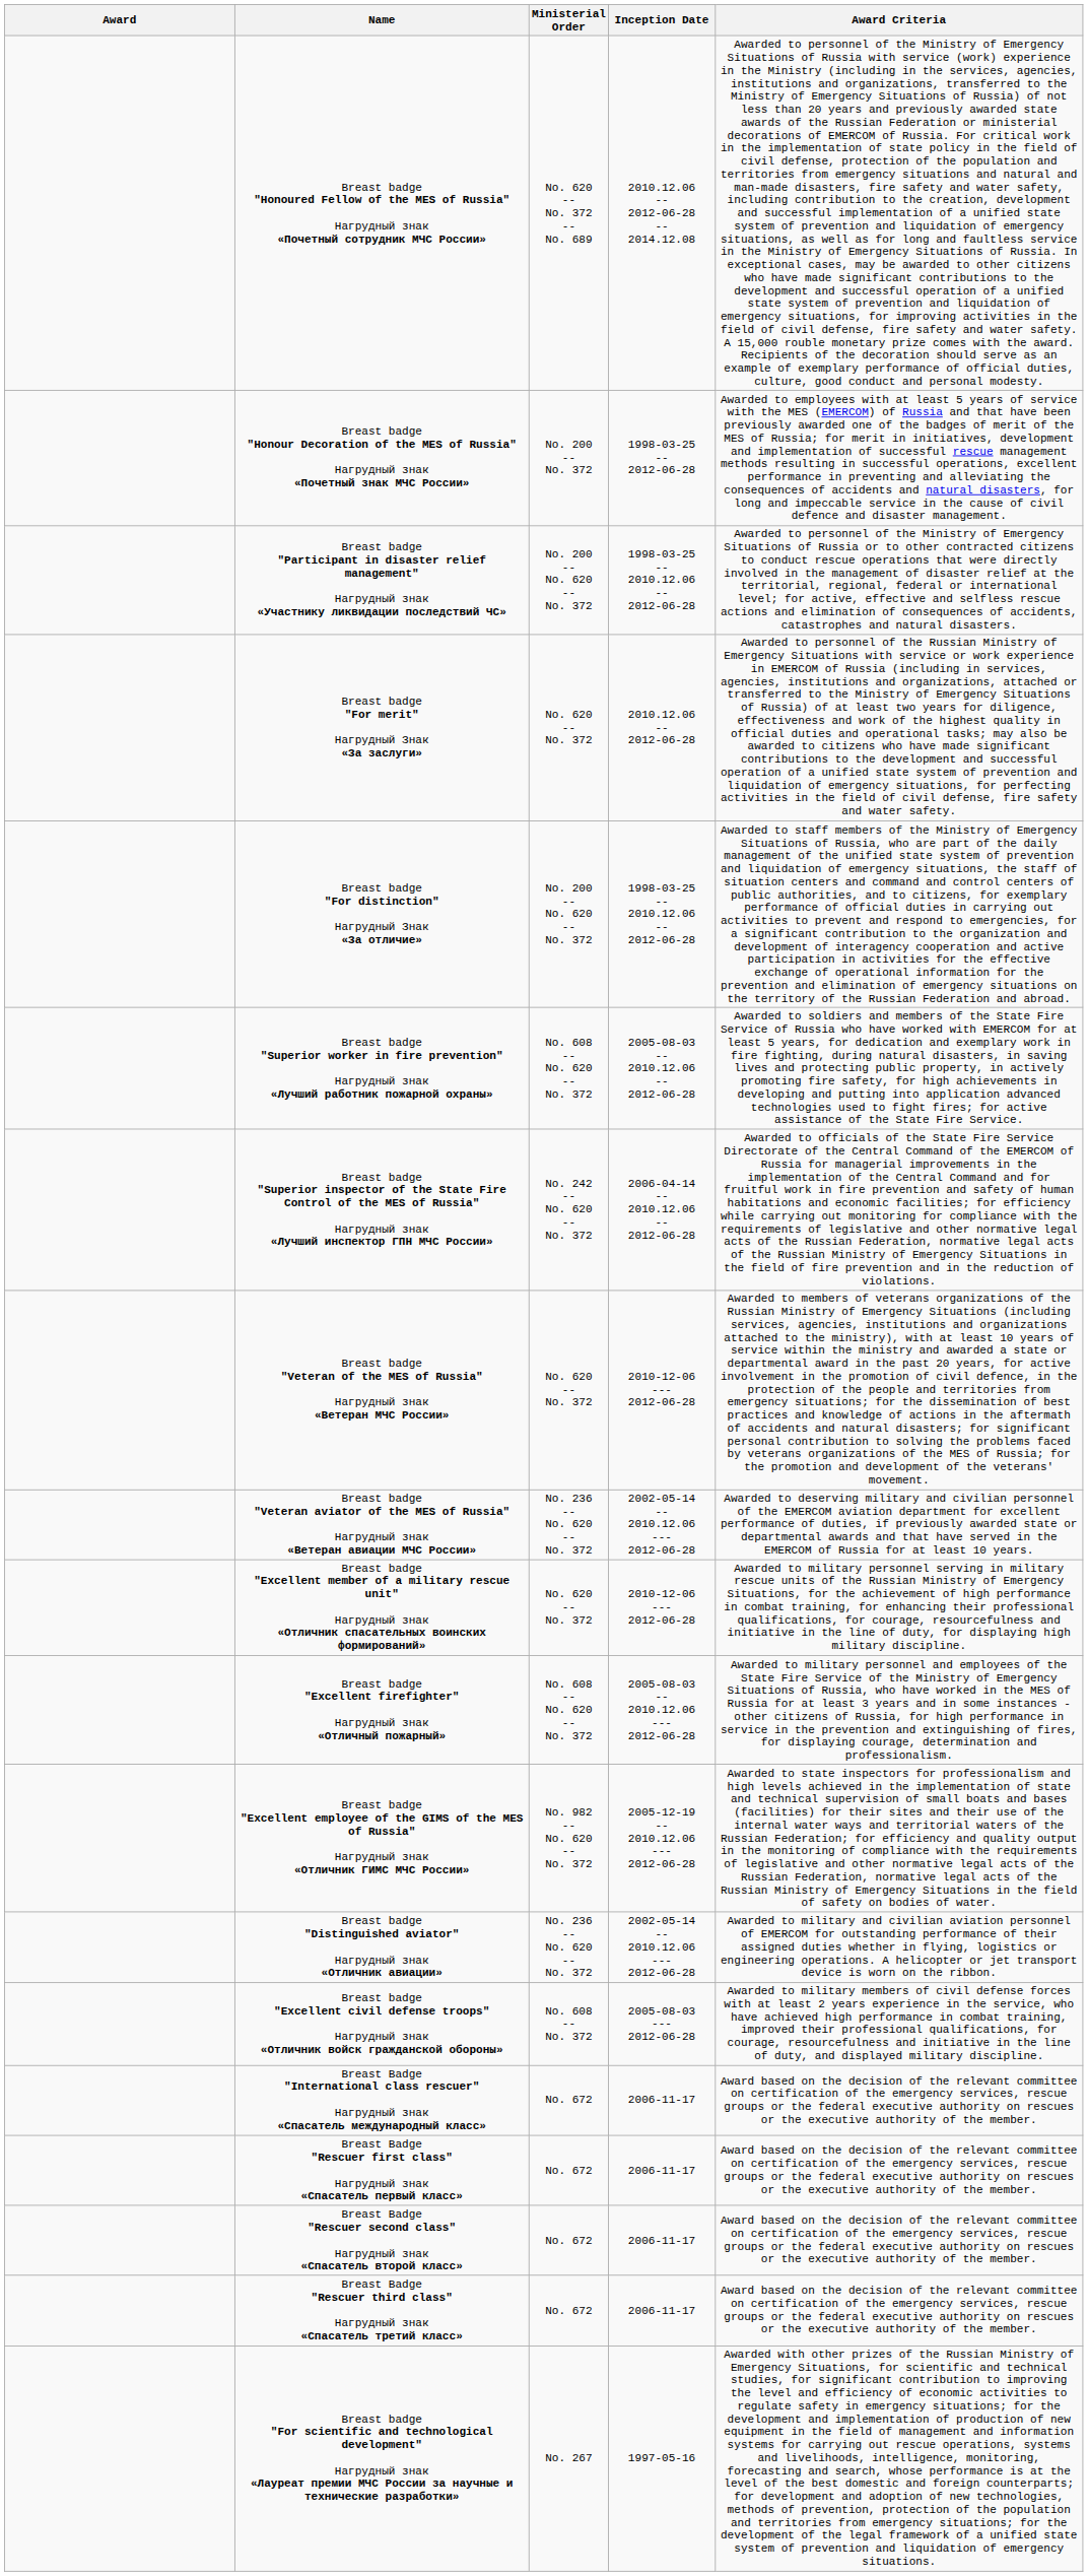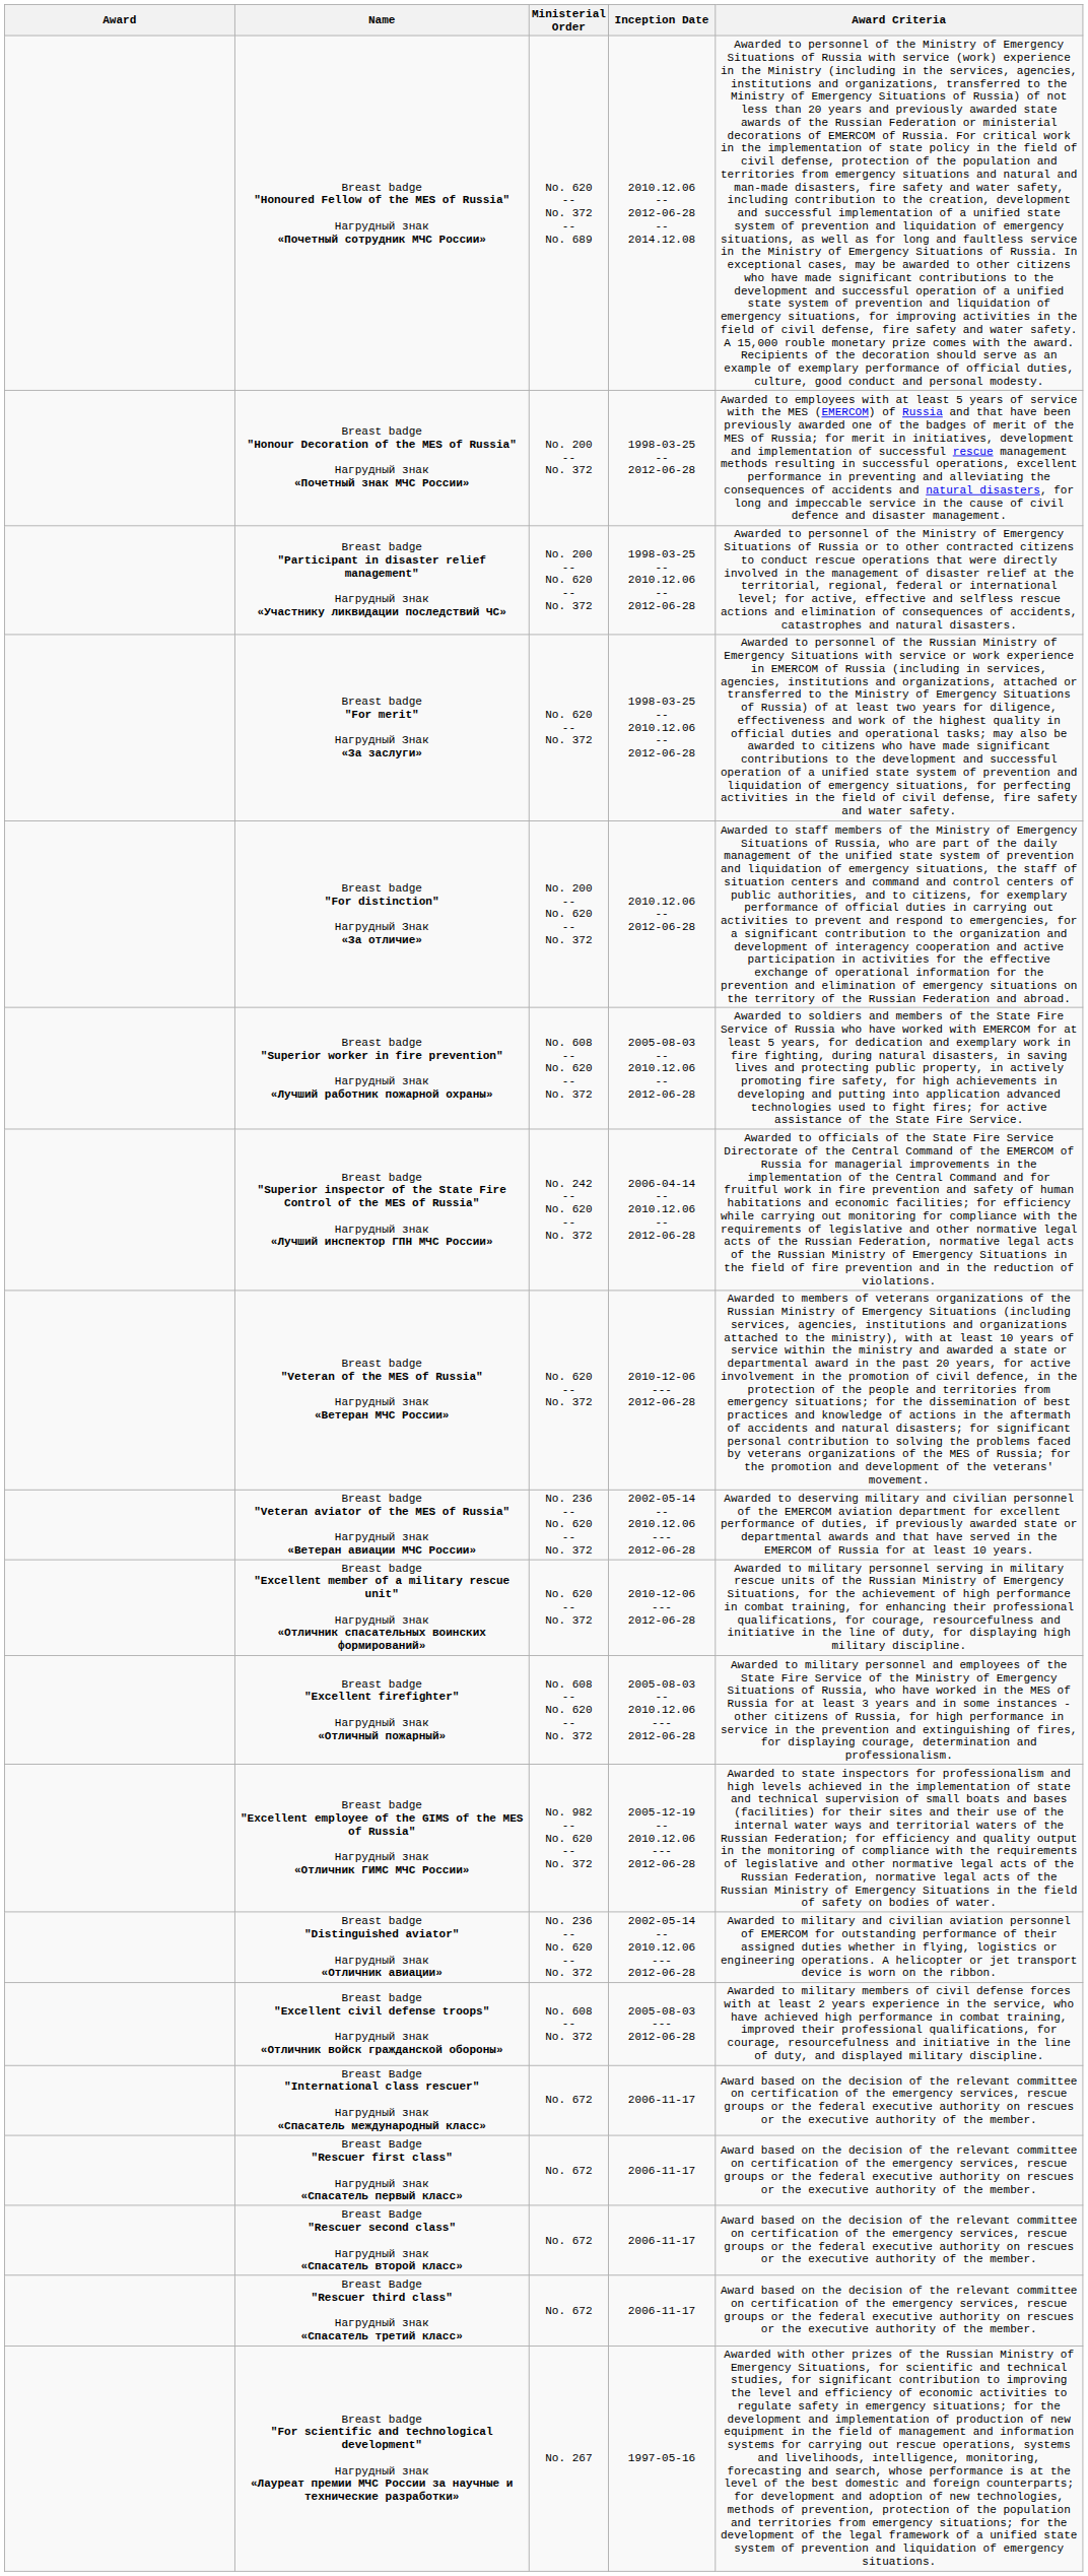 <table class="wikitable sortable" style="text-align:center">
 <tr>
 <th style="width:22%">Award</th>
 <th style="width:28%">Name </th>
 <th>Ministerial Order</th>
 <th style="width:10%">Inception Date</th>
 <th style="width:35%">Award Criteria</th>
 </tr>
 <tr>
 <td></td>
 <td>Breast badge<br><strong>"Honoured Fellow of the MES of Russia"</strong><br><br>Нагрудный знак<br><strong>«Почетный сотрудник МЧС России»</strong></td>
 <td>No. 620<br>--<br>No. 372<br>--<br>No. 689</td>
 <td>2010.12.06<br>--<br>2012-06-28<br>--<br>2014.12.08</td>
 <td>Awarded to personnel of the Ministry of Emergency Situations of Russia with service (work) experience in the Ministry (including in the services, agencies, institutions and organizations, transferred to the Ministry of Emergency Situations of Russia) of not less than 20 years and previously awarded state awards of the Russian Federation or ministerial decorations of EMERCOM of Russia.  For critical work in the implementation of state policy in the field of civil defense, protection of the population and territories from emergency situations and natural and man-made disasters, fire safety and water safety, including contribution to the creation, development and successful implementation of a unified state system of prevention and liquidation of emergency situations, as well as for long and faultless service in the Ministry of Emergency Situations of Russia.  In exceptional cases, may be awarded to other citizens who have made significant contributions to the development and successful operation of a unified state system of prevention and liquidation of emergency situations, for improving activities in the field of civil defense, fire safety and water safety.  A 15,000 rouble monetary prize comes with the award.  Recipients of the decoration should serve as an example of exemplary performance of official duties, culture, good conduct and personal modesty.</td>
 </tr>
 <tr>
 <td></td>
 <td>Breast badge<br><strong>"Honour Decoration of the MES of Russia"</strong><br><br>Нагрудный знак<br><strong>«Почетный знак МЧС России»</strong></td>
 <td>No. 200<br>--<br>No. 372</td>
 <td>1998-03-25<br>--<br>2012-06-28</td>
 <td>Awarded to employees with at least 5 years of service with the MES (<a href='#'>EMERCOM</a>) of <a href='#'>Russia</a> and that have been previously awarded one of the badges of merit of the MES of Russia; for merit in initiatives, development and implementation of successful <a href='#'>rescue</a> management methods resulting in successful operations, excellent performance in preventing and alleviating the consequences of accidents and <a href='#'>natural disasters</a>, for long and impeccable service in the cause of civil defence and disaster management.</td>
 </tr>
 <tr>
 <td></td>
 <td>Breast badge<br><strong>"Participant in disaster relief management"</strong><br><br>Нагрудный знак<br><strong>«Участнику ликвидации последствий ЧС»</strong></td>
 <td>No. 200<br>--<br>No. 620<br>--<br>No. 372</td>
 <td>1998-03-25<br>--<br>2010.12.06<br>--<br>2012-06-28</td>
 <td>Awarded to personnel of the Ministry of Emergency Situations of Russia or to other contracted citizens to conduct rescue operations that were directly involved in the management of disaster relief at the territorial, regional, federal or international level; for active, effective and selfless rescue actions and elimination of consequences of accidents, catastrophes and natural disasters.</td>
 </tr>
 <tr>
 <td></td>
 <td>Breast badge<br><strong>"For merit"</strong><br><br>Нагрудный Знак<br><strong>«За заслуги»</strong></td>
 <td>No. 620<br>--<br>No. 372</td>
-<td>2010.12.06<br>--<br>2012-06-28</td>
+<td>1998-03-25<br>--<br>2010.12.06<br>--<br>2012-06-28</td>
 <td>Awarded to personnel of the Russian Ministry of Emergency Situations with service or work experience in EMERCOM of Russia (including in services, agencies, institutions and organizations, attached or transferred to the Ministry of Emergency Situations of Russia) of at least two years for diligence, effectiveness and work of the highest quality in official duties and operational tasks; may also be awarded to citizens who have made significant contributions to the development and successful operation of a unified state system of prevention and liquidation of emergency situations, for perfecting activities in the field of civil defense, fire safety and water safety.</td>
 </tr>
 <tr>
 <td></td>
 <td>Breast badge<br><strong>"For distinction"</strong><br><br>Нагрудный Знак<br><strong>«За отличие»</strong></td>
 <td>No. 200<br>--<br>No. 620<br>--<br>No. 372</td>
-<td>1998-03-25<br>--<br>2010.12.06<br>--<br>2012-06-28</td>
+<td>2010.12.06<br>--<br>2012-06-28</td>
 <td>Awarded to staff members of the Ministry of Emergency Situations of Russia, who are part of the daily management of the unified state system of prevention and liquidation of emergency situations, the staff of situation centers and command and control centers of public authorities, and to citizens, for exemplary performance of official duties in carrying out activities to prevent and respond to emergencies, for a significant contribution to the organization and development of interagency cooperation and active participation in activities for the effective exchange of operational information for the prevention and elimination of emergency situations on the territory of the Russian Federation and abroad.</td>
 </tr>
 <tr>
 <td></td>
 <td>Breast badge<br><strong>"Superior worker in fire prevention"</strong><br><br>Нагрудный знак<br><strong>«Лучший работник пожарной охраны»</strong></td>
 <td>No. 608<br>--<br>No. 620<br>--<br>No. 372</td>
 <td>2005-08-03<br>--<br>2010.12.06<br>--<br>2012-06-28</td>
 <td>Awarded to soldiers and members of the State Fire Service of Russia who have worked with EMERCOM for at least 5 years, for dedication and exemplary work in fire fighting, during natural disasters, in saving lives and protecting public property, in actively promoting fire safety, for high achievements in developing and putting into application advanced technologies used to fight fires; for active assistance of the State Fire Service.</td>
 </tr>
 <tr>
 <td></td>
 <td>Breast badge<br><strong>"Superior inspector of the State Fire Control of the MES of Russia"</strong><br><br>Нагрудный знак<br><strong>«Лучший инспектор ГПН МЧС России»</strong></td>
 <td>No. 242<br>--<br>No. 620<br>--<br>No. 372</td>
 <td>2006-04-14<br>--<br>2010.12.06<br>--<br>2012-06-28</td>
 <td>Awarded to officials of the State Fire Service Directorate of the Central Command of the EMERCOM of Russia for managerial improvements in the implementation of the Central Command and for fruitful work in fire prevention and safety of human habitations and economic facilities; for efficiency while carrying out monitoring for compliance with the requirements of legislative and other normative legal acts of the Russian Federation, normative legal acts of the Russian Ministry of Emergency Situations in the field of fire prevention and in the reduction of  violations.</td>
 </tr>
 <tr>
 <td></td>
 <td>Breast badge<br><strong>"Veteran of the MES of Russia"</strong><br><br>Нагрудный знак<br><strong>«Ветеран МЧС России»</strong></td>
 <td>No. 620<br>--<br>No. 372</td>
 <td>2010-12-06<br>---<br>2012-06-28</td>
 <td>Awarded to members of veterans organizations of the Russian Ministry of Emergency Situations (including services, agencies, institutions and organizations attached to the ministry), with at least 10 years of service within the ministry and awarded a state or departmental award in the past 20 years, for active involvement in the promotion of civil defence, in the protection of the people and territories from emergency situations; for the dissemination of best practices and knowledge of actions in the aftermath of accidents and natural disasters; for significant personal contribution to solving the problems faced by veterans organizations of the MES of Russia; for the promotion and development of the veterans' movement.</td>
 </tr>
 <tr>
 <td></td>
 <td>Breast badge<br><strong>"Veteran aviator of the MES of Russia"</strong><br><br>Нагрудный знак<br><strong>«Ветеран авиации МЧС России»</strong></td>
 <td>No. 236<br>--<br>No. 620<br>--<br>No. 372</td>
 <td>2002-05-14<br>--<br>2010.12.06<br>---<br>2012-06-28</td>
 <td>Awarded to deserving military and civilian personnel of the EMERCOM aviation department for excellent performance of duties, if previously awarded state or departmental awards and that have served in the EMERCOM of Russia for at least 10 years.</td>
 </tr>
 <tr>
 <td></td>
 <td>Breast badge<br><strong>"Excellent member of a military rescue unit"</strong><br><br>Нагрудный знак<br><strong>«Отличник спасательных воинских формирований»</strong></td>
 <td>No. 620<br>--<br>No. 372</td>
 <td>2010-12-06<br>---<br>2012-06-28</td>
 <td>Awarded to military personnel serving in military rescue units of the Russian Ministry of Emergency Situations, for the achievement of high performance in combat training, for enhancing their professional qualifications, for courage, resourcefulness and initiative in the line of duty, for displaying high military discipline.</td>
 </tr>
 <tr>
 <td></td>
 <td>Breast badge<br><strong>"Excellent firefighter"</strong><br><br>Нагрудный знак<br><strong>«Отличный пожарный»</strong></td>
 <td>No. 608<br>--<br>No. 620<br>--<br>No. 372</td>
 <td>2005-08-03<br>--<br>2010.12.06<br>---<br>2012-06-28</td>
 <td>Awarded to military personnel and employees of the State Fire Service of the Ministry of Emergency Situations of Russia, who have worked in the MES of Russia for at least 3 years and in some instances - other citizens of Russia, for high performance in service in the prevention and extinguishing of fires, for displaying courage, determination and professionalism.</td>
 </tr>
 <tr>
 <td></td>
 <td>Breast badge<br><strong>"Excellent employee of the GIMS of the MES of Russia"</strong><br><br>Нагрудный знак<br><strong>«Отличник ГИМС МЧС России»</strong></td>
 <td>No. 982<br>--<br>No. 620<br>--<br>No. 372</td>
 <td>2005-12-19<br>--<br>2010.12.06<br>---<br>2012-06-28</td>
 <td>Awarded to state inspectors for professionalism and high levels achieved in the implementation of state and technical supervision of small boats and bases (facilities) for their sites and their use of the internal water ways and territorial waters of the Russian Federation; for efficiency and quality output in the monitoring of compliance with the requirements of legislative and other normative legal acts of the Russian Federation, normative legal acts of the Russian Ministry of Emergency Situations in the field of safety on bodies of water.</td>
 </tr>
 <tr>
 <td></td>
 <td>Breast badge<br><strong>"Distinguished aviator"</strong><br><br>Нагрудный знак<br><strong>«Отличник авиации»</strong></td>
 <td>No. 236<br>--<br>No. 620<br>--<br>No. 372</td>
 <td>2002-05-14<br>--<br>2010.12.06<br>---<br>2012-06-28</td>
 <td>Awarded to military and civilian aviation personnel of EMERCOM for outstanding performance of their assigned duties whether in flying, logistics or engineering operations. A helicopter or jet transport device is worn on the ribbon.</td>
 </tr>
 <tr>
 <td></td>
 <td>Breast badge<br><strong>"Excellent civil defense troops"</strong><br><br>Нагрудный знак<br><strong>«Отличник войск гражданской обороны»</strong></td>
 <td>No. 608<br>--<br>No. 372</td>
 <td>2005-08-03<br>---<br>2012-06-28</td>
 <td>Awarded to military members of civil defense forces with at least 2 years experience in the service, who have achieved high performance in combat training, improved their professional qualifications, for courage, resourcefulness and initiative in the line of duty, and displayed military discipline.</td>
 </tr>
 <tr>
 <td></td>
 <td>Breast Badge<br><strong>"International class rescuer"</strong><br><br>Нагрудный знак<br><strong>«Спасатель международный класс»</strong></td>
 <td>No. 672</td>
 <td>2006-11-17</td>
 <td>Award based on the decision of the relevant committee on certification of the emergency services, rescue groups or the federal executive authority on rescues or the executive authority of the member.</td>
 </tr>
 <tr>
 <td></td>
 <td>Breast Badge<br><strong>"Rescuer first class"</strong><br><br>Нагрудный знак<br><strong>«Спасатель первый класс»</strong></td>
 <td>No. 672</td>
 <td>2006-11-17</td>
 <td>Award based on the decision of the relevant committee on certification of the emergency services, rescue groups or the federal executive authority on rescues or the executive authority of the member.</td>
 </tr>
 <tr>
 <td></td>
 <td>Breast Badge<br><strong>"Rescuer second class"</strong><br><br>Нагрудный знак<br><strong>«Спасатель второй класс»</strong></td>
 <td>No. 672</td>
 <td>2006-11-17</td>
 <td>Award based on the decision of the relevant committee on certification of the emergency services, rescue groups or the federal executive authority on rescues or the executive authority of the member.</td>
 </tr>
 <tr>
 <td></td>
 <td>Breast Badge<br><strong>"Rescuer third class"</strong><br><br>Нагрудный знак<br><strong>«Спасатель третий класс»</strong></td>
 <td>No. 672</td>
 <td>2006-11-17</td>
 <td>Award based on the decision of the relevant committee on certification of the emergency services, rescue groups or the federal executive authority on rescues or the executive authority of the member.</td>
 </tr>
 <tr>
 <td></td>
 <td>Breast badge<br><strong>"For scientific and technological development"</strong><br><br>Нагрудный знак<br><strong>«Лауреат премии МЧС России за научные и технические разработки»</strong></td>
 <td>No. 267</td>
 <td>1997-05-16</td>
 <td>Awarded with other prizes of the Russian Ministry of Emergency Situations, for scientific and technical studies, for significant contribution to improving the level and efficiency of economic activities to regulate safety in emergency situations; for the development and implementation of production of new equipment in the field of management and information systems for carrying out rescue operations, systems and livelihoods, intelligence, monitoring, forecasting and search, whose performance is at the level of the best domestic and foreign counterparts; for development and adoption of new technologies, methods of prevention, protection of the population and territories from emergency situations; for the development of the legal framework of a unified state system of prevention and liquidation of emergency situations.</td>
 </tr>
 </table>
